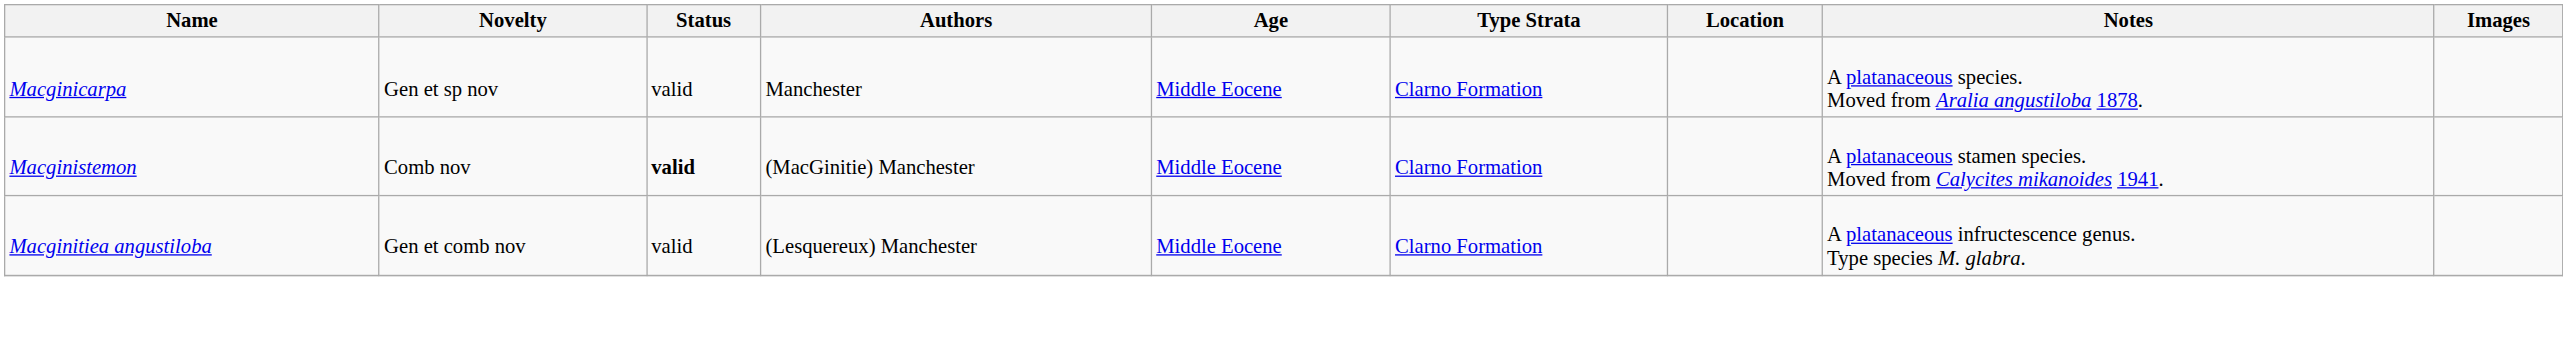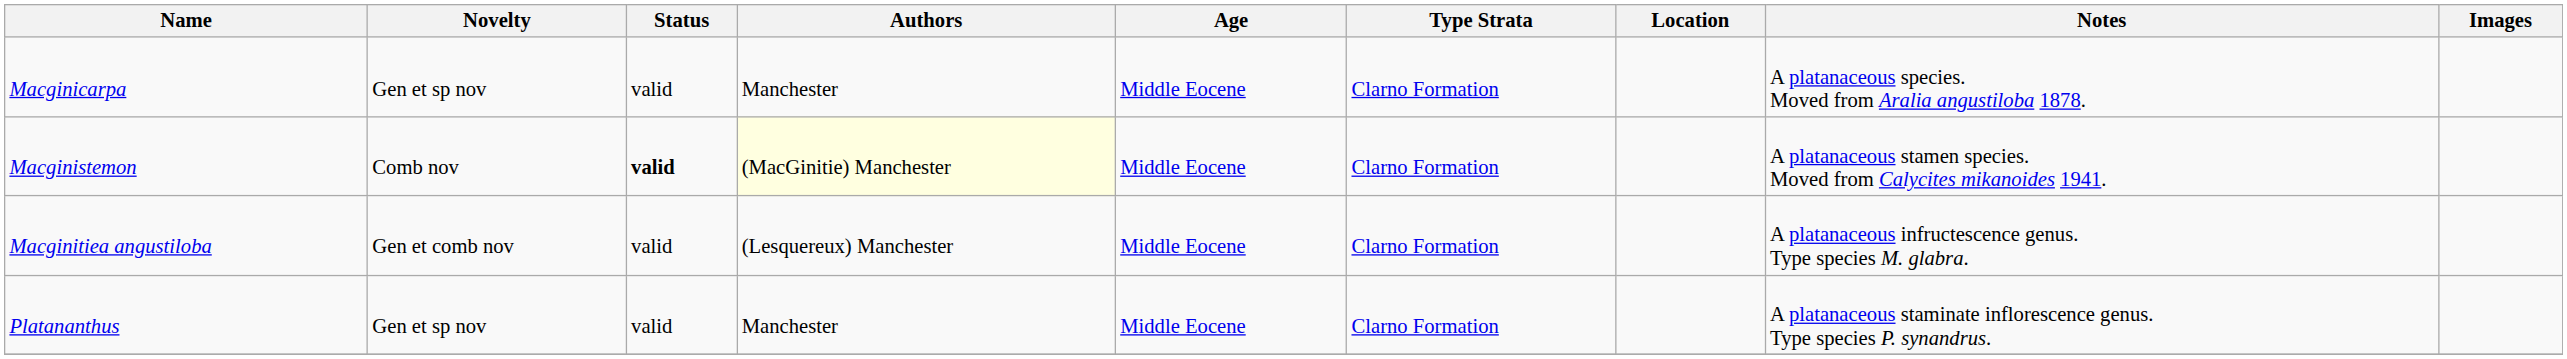 <table class="wikitable sortable" align="center" width="100%">
 <tr>
 <th>Name</th>
 <th>Novelty</th>
 <th>Status</th>
 <th>Authors</th>
 <th>Age</th>
 <th>Type Strata</th>
 <th>Location</th>
 <th>Notes</th>
 <th>Images</th>
 </tr>
 <tr>
 <td><br><em><a href='#'>Macginicarpa</a></em></td>
 <td><br>Gen et sp nov</td>
 <td><br>valid</td>
 <td><br>Manchester</td>
 <td><br><a href='#'>Middle Eocene</a></td>
 <td><br><a href='#'>Clarno Formation</a></td>
 <td><br><br></td>
 <td><br>A <a href='#'>platanaceous</a> species.<br> Moved from <em><a href='#'>Aralia angustiloba</a></em> <a href='#'>1878</a>.</td>
 <td></td>
 </tr>
 <tr>
 <td><br><em><a href='#'>Macginistemon</a></em></td>
 <td><br>Comb nov</td>
 <td><strong><br>valid</strong></td>
-<td><br>(MacGinitie) Manchester</td>
+<td style="background: lightyellow;"><br>(MacGinitie) Manchester</td>
 <td><br><a href='#'>Middle Eocene</a></td>
 <td><br><a href='#'>Clarno Formation</a></td>
 <td><br><br></td>
 <td><br>A <a href='#'>platanaceous</a> stamen species.<br> Moved from <em><a href='#'>Calycites mikanoides</a></em> <a href='#'>1941</a>.</td>
 <td></td>
 </tr>
 <tr>
 <td><br><em><a href='#'>Macginitiea angustiloba</a></em></td>
 <td><br>Gen et comb nov</td>
 <td><br>valid</td>
 <td><br>(Lesquereux) Manchester</td>
 <td><br><a href='#'>Middle Eocene</a></td>
 <td><br><a href='#'>Clarno Formation</a></td>
 <td><br><br></td>
 <td><br>A <a href='#'>platanaceous</a> infructescence genus.<br> Type species <em>M. glabra</em>.</td>
 <td></td>
 </tr>
 <tr>
+<td><br><em><a href='#'>Platananthus</a></em></td>
+<td><br>Gen et sp nov</td>
+<td><br>valid</td>
+<td><br>Manchester</td>
+<td><br><a href='#'>Middle Eocene</a></td>
+<td><br><a href='#'>Clarno Formation</a></td>
+<td><br><br></td>
+<td><br>A <a href='#'>platanaceous</a> staminate inflorescence genus.<br> Type species <em>P. synandrus</em>.</td>
+<td></td>
+</tr>
+<tr>
 </tr>
 </table>
